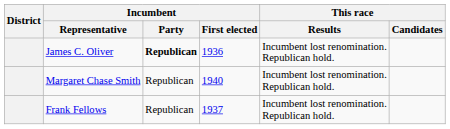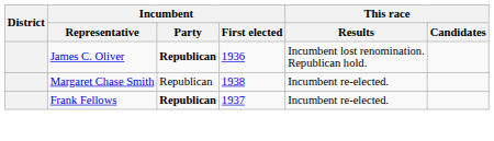 <table class=wikitable>
 <tr>
 <th rowspan=2>District</th>
 <th colspan=3>Incumbent</th>
 <th colspan=2>This race</th>
 </tr>
 <tr>
 <th>Representative</th>
 <th>Party</th>
 <th>First elected</th>
 <th>Results</th>
 <th>Candidates</th>
 </tr>
 <tr>
 <th></th>
 <td><a href='#'>James C. Oliver</a></td>
 <td><strong>Republican</strong></td>
 <td><a href='#'>1936</a></td>
 <td>Incumbent lost renomination.<br>Republican hold.</td>
 <td nowrap></td>
 </tr>
 <tr>
 <th></th>
 <td><a href='#'>Margaret Chase Smith</a></td>
 <td>Republican</td>
-<td><a href='#'>1940</a></td>
-<td>Incumbent lost renomination.<br>Republican hold.</td>
+<td><a href='#'>1938</a></td>
+<td>Incumbent re-elected.</td>
 <td nowrap></td>
 </tr>
 <tr>
 <th></th>
 <td><a href='#'>Frank Fellows</a></td>
-<td>Republican</td>
+<td><strong>Republican</strong></td>
 <td><a href='#'>1937</a></td>
-<td>Incumbent lost renomination.<br>Republican hold.</td>
+<td>Incumbent re-elected.</td>
 <td nowrap></td>
 </tr>
 </table>
